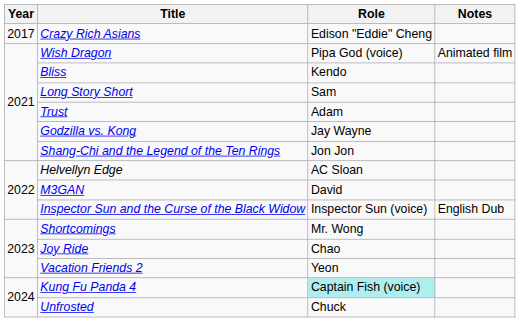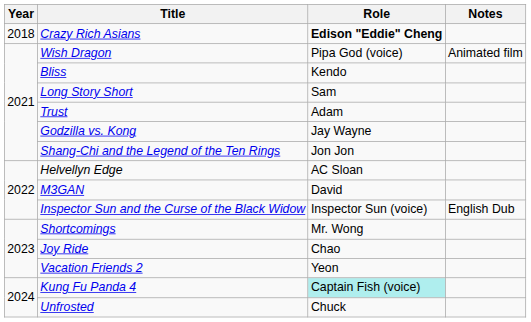 <table class="wikitable sortable">
 <tr>
 <th>Year</th>
 <th>Title</th>
 <th>Role</th>
 <th class="unsortable">Notes</th>
 </tr>
 <tr>
-<td>2017</td>
+<td>2018</td>
 <td><em><a href='#'>Crazy Rich Asians</a></em></td>
-<td>Edison "Eddie" Cheng</td>
+<td><strong>Edison "Eddie" Cheng</strong></td>
 <td></td>
 </tr>
 <tr>
 <td rowspan="6">2021</td>
 <td><em><a href='#'>Wish Dragon</a></em></td>
 <td>Pipa God (voice)</td>
 <td>Animated film</td>
 </tr>
 <tr>
 <td><em><a href='#'>Bliss</a></em></td>
 <td>Kendo</td>
 <td></td>
 </tr>
 <tr>
 <td><em><a href='#'>Long Story Short</a></em></td>
 <td>Sam</td>
 <td></td>
 </tr>
 <tr>
 <td><em><a href='#'>Trust</a></em></td>
 <td>Adam</td>
 <td></td>
 </tr>
 <tr>
 <td><em><a href='#'>Godzilla vs. Kong</a></em></td>
 <td>Jay Wayne</td>
 <td></td>
 </tr>
 <tr>
 <td><em><a href='#'>Shang-Chi and the Legend of the Ten Rings</a></em></td>
 <td>Jon Jon</td>
 <td></td>
 </tr>
 <tr>
 <td rowspan="3">2022</td>
 <td><em>Helvellyn Edge</em></td>
 <td>AC Sloan</td>
 <td></td>
 </tr>
 <tr>
 <td><em><a href='#'>M3GAN</a></em></td>
 <td>David</td>
 <td></td>
 </tr>
 <tr>
 <td><em><a href='#'>Inspector Sun and the Curse of the Black Widow</a></em></td>
 <td>Inspector Sun (voice)</td>
 <td>English Dub</td>
 </tr>
 <tr>
 <td rowspan="3">2023</td>
 <td><em><a href='#'>Shortcomings</a></em></td>
 <td>Mr. Wong</td>
 <td></td>
 </tr>
 <tr>
 <td><em><a href='#'>Joy Ride</a></em></td>
 <td>Chao</td>
 <td></td>
 </tr>
 <tr>
 <td><em><a href='#'>Vacation Friends 2</a></em></td>
 <td>Yeon</td>
 <td></td>
 </tr>
 <tr>
 <td rowspan="2">2024</td>
 <td><em><a href='#'>Kung Fu Panda 4</a></em></td>
 <td style="background: paleturquoise;">Captain Fish (voice)</td>
 <td></td>
 </tr>
 <tr>
 <td><em><a href='#'>Unfrosted</a></em></td>
 <td>Chuck</td>
 <td></td>
 </tr>
 </table>
